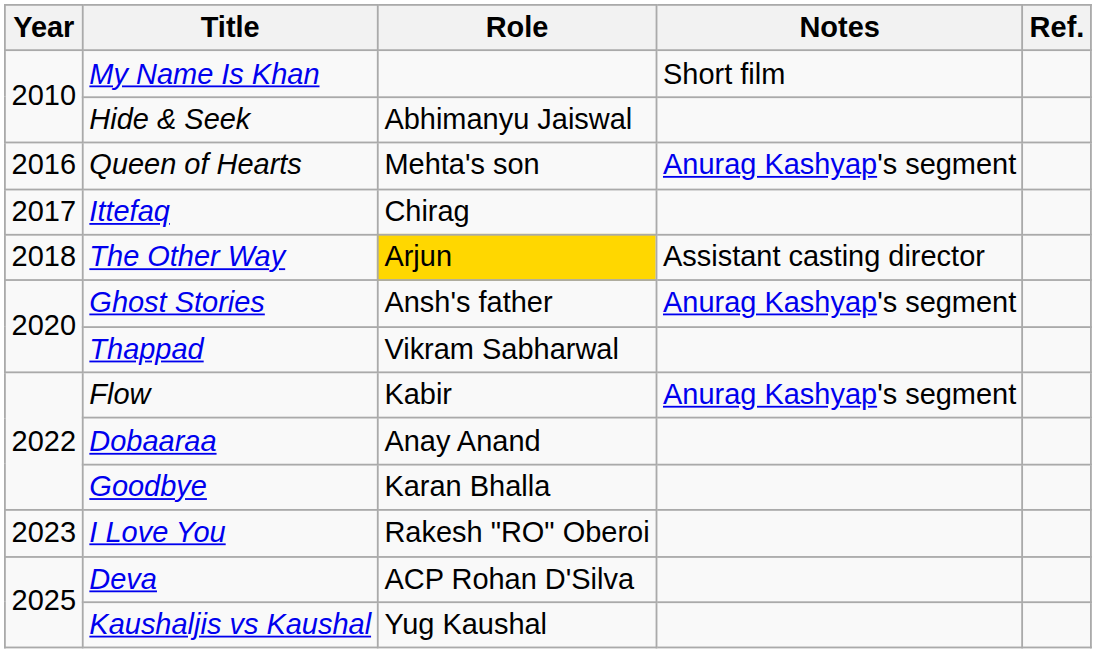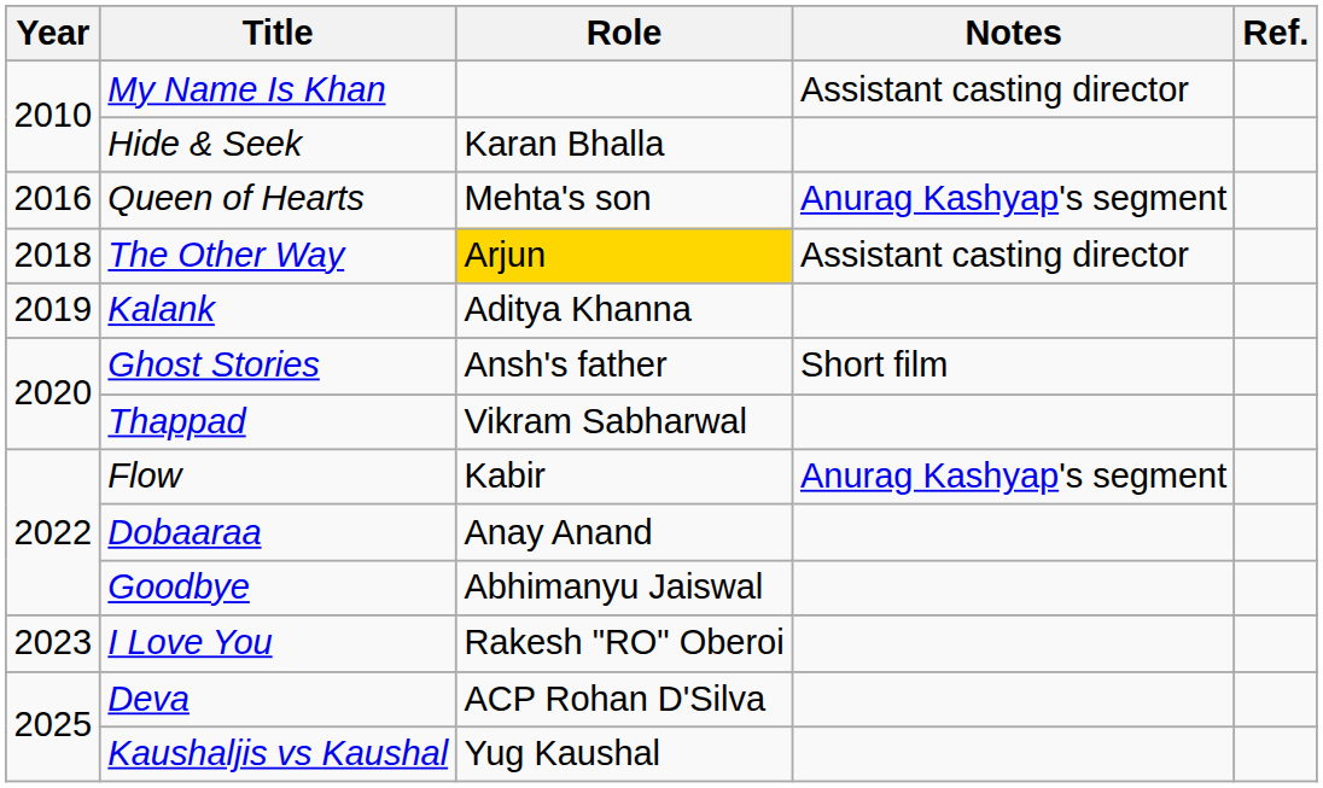 <table class="wikitable sortable">
 <tr>
 <th>Year</th>
 <th>Title</th>
 <th>Role</th>
 <th>Notes</th>
 <th>Ref.</th>
 </tr>
 <tr>
 <td rowspan="2">2010</td>
 <td><em><a href='#'>My Name Is Khan</a></em></td>
 <td></td>
-<td>Short film</td>
+<td>Assistant casting director</td>
 <td></td>
 </tr>
 <tr>
 <td><em>Hide & Seek</em></td>
-<td>Abhimanyu Jaiswal</td>
+<td>Karan Bhalla</td>
 <td></td>
 <td></td>
 </tr>
 <tr>
 <td>2016</td>
 <td><em>Queen of Hearts</em></td>
 <td>Mehta's son</td>
 <td><a href='#'>Anurag Kashyap</a>'s segment</td>
 <td></td>
 </tr>
 <tr>
-<td>2017</td>
-<td><em><a href='#'>Ittefaq</a></em></td>
-<td>Chirag</td>
-<td></td>
-<td></td>
-</tr>
-<tr>
 <td>2018</td>
 <td><em><a href='#'>The Other Way</a></em></td>
 <td style="background: gold;">Arjun</td>
 <td>Assistant casting director</td>
 <td></td>
 </tr>
 <tr>
+<td>2019</td>
+<td><em><a href='#'>Kalank</a></em></td>
+<td>Aditya Khanna</td>
+<td></td>
+<td></td>
+</tr>
+<tr>
 <td rowspan="2">2020</td>
 <td><em><a href='#'>Ghost Stories</a></em></td>
 <td>Ansh's father</td>
-<td><a href='#'>Anurag Kashyap</a>'s segment</td>
+<td>Short film</td>
 <td></td>
 </tr>
 <tr>
 <td><em><a href='#'>Thappad</a></em></td>
 <td>Vikram Sabharwal</td>
 <td></td>
 <td></td>
 </tr>
 <tr>
 <td rowspan="3">2022</td>
 <td><em>Flow</em></td>
 <td>Kabir</td>
 <td><a href='#'>Anurag Kashyap</a>'s segment</td>
 <td></td>
 </tr>
 <tr>
 <td><em><a href='#'>Dobaaraa</a></em></td>
 <td>Anay Anand</td>
 <td></td>
 <td></td>
 </tr>
 <tr>
 <td><a href='#'><em>Goodbye</em></a></td>
-<td>Karan Bhalla</td>
+<td>Abhimanyu Jaiswal</td>
 <td></td>
 <td></td>
 </tr>
 <tr>
 <td>2023</td>
 <td><em><a href='#'>I Love You</a></em></td>
 <td>Rakesh "RO" Oberoi</td>
 <td></td>
 <td></td>
 </tr>
 <tr>
 <td rowspan="2">2025</td>
 <td><em><a href='#'>Deva</a></em></td>
 <td>ACP Rohan D'Silva</td>
 <td></td>
 <td></td>
 </tr>
 <tr>
 <td><em><a href='#'>Kaushaljis vs Kaushal</a></em></td>
 <td>Yug Kaushal</td>
 <td></td>
 <td></td>
 </tr>
 </table>
